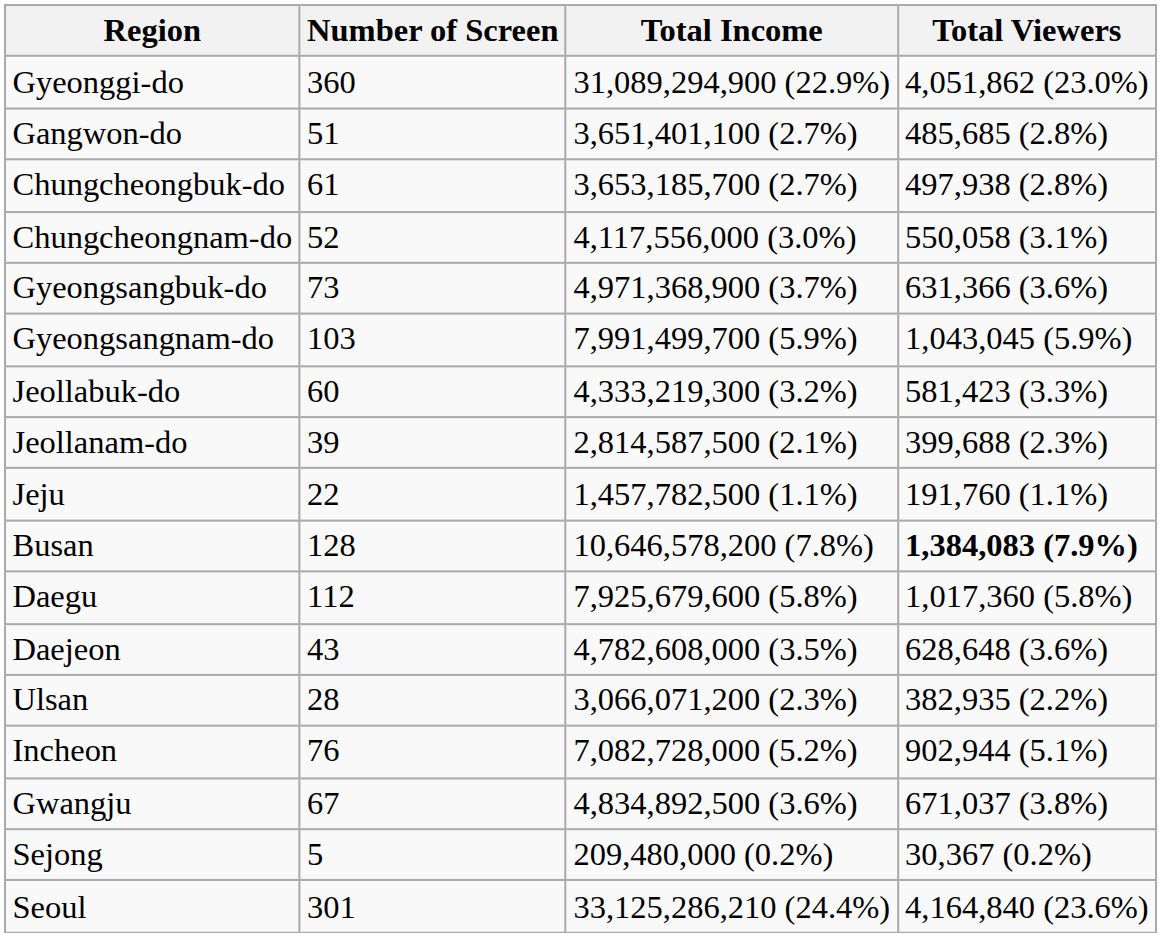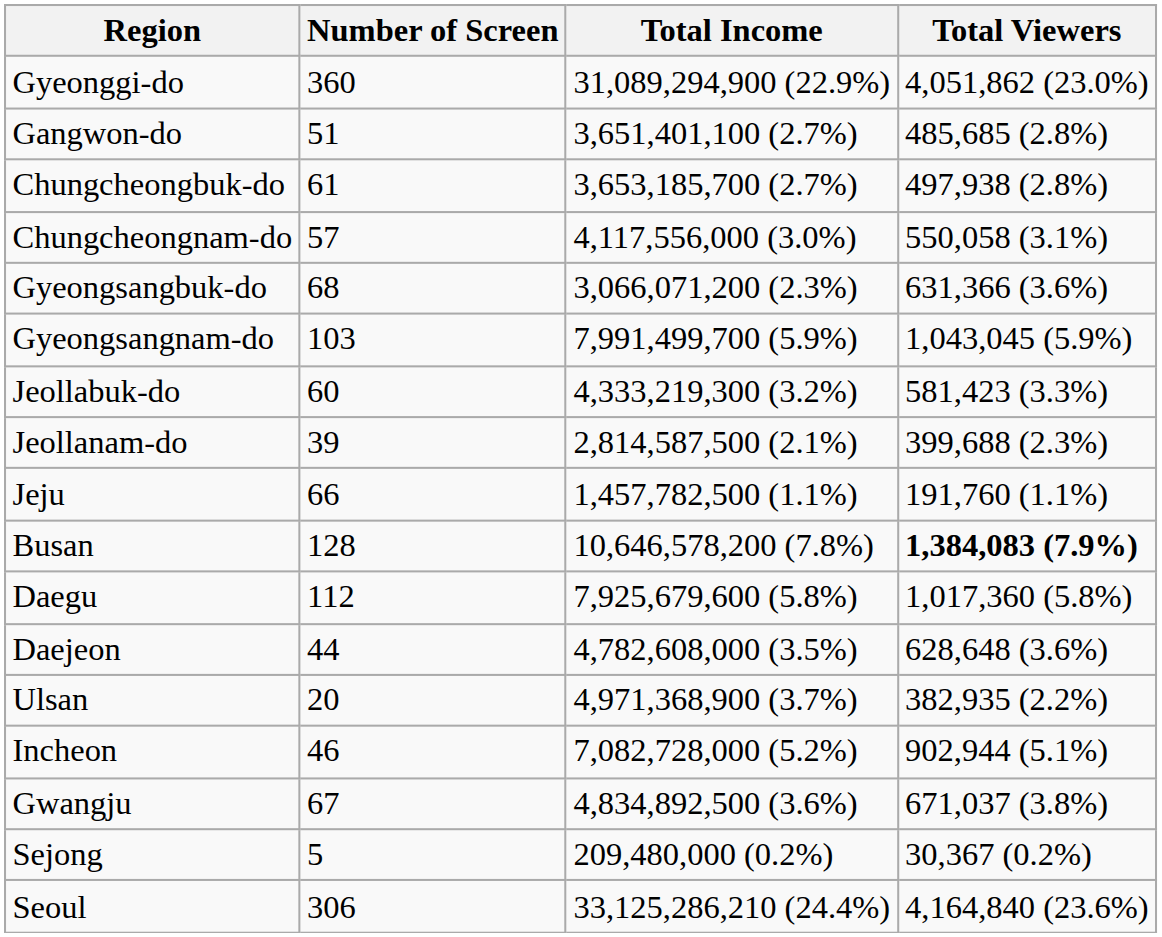 <table class="wikitable">
 <tr>
 <th>Region</th>
 <th>Number of Screen</th>
 <th>Total Income</th>
 <th>Total Viewers</th>
 </tr>
 <tr>
 <td>Gyeonggi-do</td>
 <td>360</td>
 <td>31,089,294,900 (22.9%)</td>
 <td>4,051,862 (23.0%)</td>
 </tr>
 <tr>
 <td>Gangwon-do</td>
 <td>51</td>
 <td>3,651,401,100 (2.7%)</td>
 <td>485,685 (2.8%)</td>
 </tr>
 <tr>
 <td>Chungcheongbuk-do</td>
 <td>61</td>
 <td>3,653,185,700 (2.7%)</td>
 <td>497,938 (2.8%)</td>
 </tr>
 <tr>
 <td>Chungcheongnam-do</td>
-<td>52</td>
+<td>57</td>
 <td>4,117,556,000 (3.0%)</td>
 <td>550,058 (3.1%)</td>
 </tr>
 <tr>
 <td>Gyeongsangbuk-do</td>
-<td>73</td>
-<td>4,971,368,900 (3.7%)</td>
+<td>68</td>
+<td>3,066,071,200 (2.3%)</td>
 <td>631,366 (3.6%)</td>
 </tr>
 <tr>
 <td>Gyeongsangnam-do</td>
 <td>103</td>
 <td>7,991,499,700 (5.9%)</td>
 <td>1,043,045 (5.9%)</td>
 </tr>
 <tr>
 <td>Jeollabuk-do</td>
 <td>60</td>
 <td>4,333,219,300 (3.2%)</td>
 <td>581,423 (3.3%)</td>
 </tr>
 <tr>
 <td>Jeollanam-do</td>
 <td>39</td>
 <td>2,814,587,500 (2.1%)</td>
 <td>399,688 (2.3%)</td>
 </tr>
 <tr>
 <td>Jeju</td>
-<td>22</td>
+<td>66</td>
 <td>1,457,782,500 (1.1%)</td>
 <td>191,760 (1.1%)</td>
 </tr>
 <tr>
 <td>Busan</td>
 <td>128</td>
 <td>10,646,578,200 (7.8%)</td>
 <td><strong>1,384,083 (7.9%)</strong></td>
 </tr>
 <tr>
 <td>Daegu</td>
 <td>112</td>
 <td>7,925,679,600 (5.8%)</td>
 <td>1,017,360 (5.8%)</td>
 </tr>
 <tr>
 <td>Daejeon</td>
-<td>43</td>
+<td>44</td>
 <td>4,782,608,000 (3.5%)</td>
 <td>628,648 (3.6%)</td>
 </tr>
 <tr>
 <td>Ulsan</td>
-<td>28</td>
-<td>3,066,071,200 (2.3%)</td>
+<td>20</td>
+<td>4,971,368,900 (3.7%)</td>
 <td>382,935 (2.2%)</td>
 </tr>
 <tr>
 <td>Incheon</td>
-<td>76</td>
+<td>46</td>
 <td>7,082,728,000 (5.2%)</td>
 <td>902,944 (5.1%)</td>
 </tr>
 <tr>
 <td>Gwangju</td>
 <td>67</td>
 <td>4,834,892,500 (3.6%)</td>
 <td>671,037 (3.8%)</td>
 </tr>
 <tr>
 <td>Sejong</td>
 <td>5</td>
 <td>209,480,000 (0.2%)</td>
 <td>30,367 (0.2%)</td>
 </tr>
 <tr>
 <td>Seoul</td>
-<td>301</td>
+<td>306</td>
 <td>33,125,286,210 (24.4%)</td>
 <td>4,164,840 (23.6%)</td>
 </tr>
 </table>
